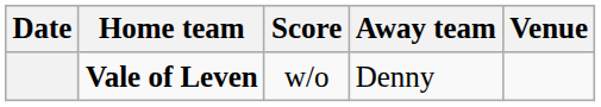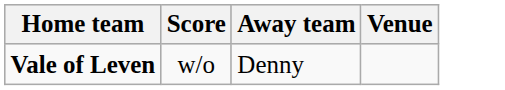 <table class="wikitable football-result-list" style="max-width: 80em; text-align: center">
 <tr>
-<th scope="col">Date</th>
 <th scope="col">Home team</th>
 <th scope="col">Score</th>
 <th scope="col">Away team</th>
 <th scope="col">Venue</th>
 </tr>
 <tr>
-<th scope="row"></th>
 <td align=right><strong>Vale of Leven</strong></td>
 <td>w/o</td>
 <td align=left>Denny</td>
 <td></td>
 </tr>
 </table>
